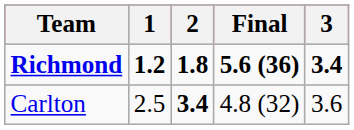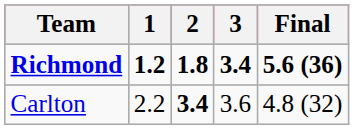 <table class="wikitable" | align="left">
 <tr bgcolor="#FF0033">
 <th>Team</th>
 <th>1</th>
 <th>2</th>
+<th>3</th>
 <th>Final</th>
-<th>3</th>
 </tr>
 <tr>
 <td><strong><a href='#'>Richmond</a></strong></td>
 <td><strong>1.2</strong></td>
 <td><strong>1.8</strong></td>
+<td><strong>3.4</strong></td>
 <td><strong>5.6 (36)</strong></td>
-<td><strong>3.4</strong></td>
 </tr>
 <tr>
 <td><a href='#'>Carlton</a></td>
-<td>2.5</td>
+<td>2.2</td>
 <td><strong>3.4</strong></td>
+<td>3.6</td>
 <td>4.8 (32)</td>
-<td>3.6</td>
 </tr>
 </table>
